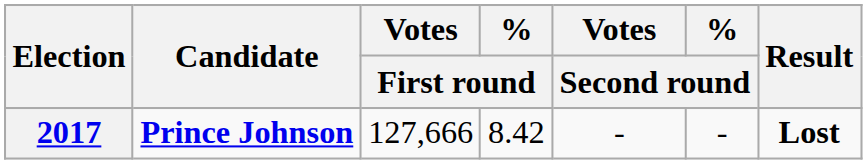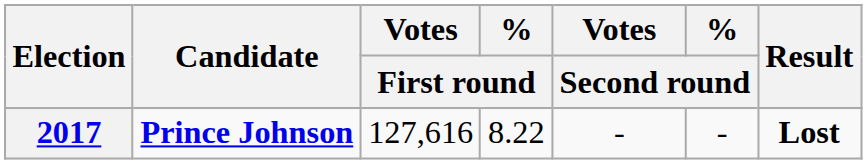 <table class=wikitable style=text-align:center>
 <tr>
 <th rowspan="2">Election</th>
 <th rowspan="2">Candidate</th>
 <th>Votes</th>
 <th>%</th>
 <th>Votes</th>
 <th>%</th>
 <th rowspan="2">Result</th>
 </tr>
 <tr>
 <th colspan="2">First round</th>
 <th colspan="2">Second round</th>
 </tr>
 <tr>
 <th><a href='#'>2017</a></th>
 <td><strong><a href='#'>Prince Johnson</a></strong></td>
-<td>127,666</td>
-<td>8.42</td>
+<td>127,616</td>
+<td>8.22</td>
 <td>-</td>
 <td>-</td>
 <td><strong>Lost</strong> </td>
 </tr>
 </table>
